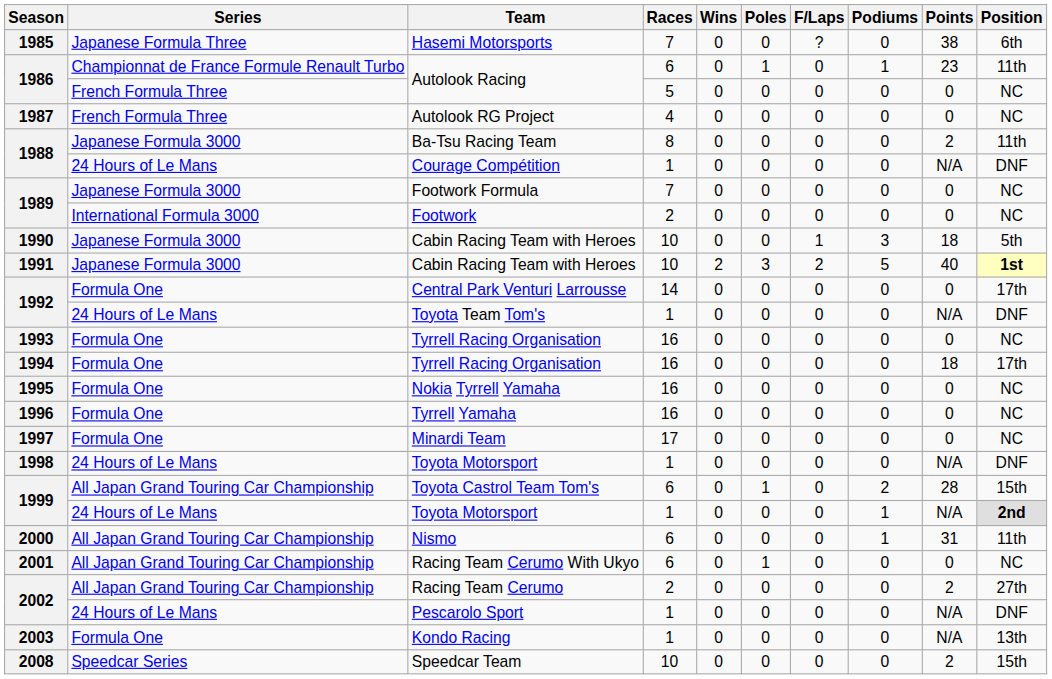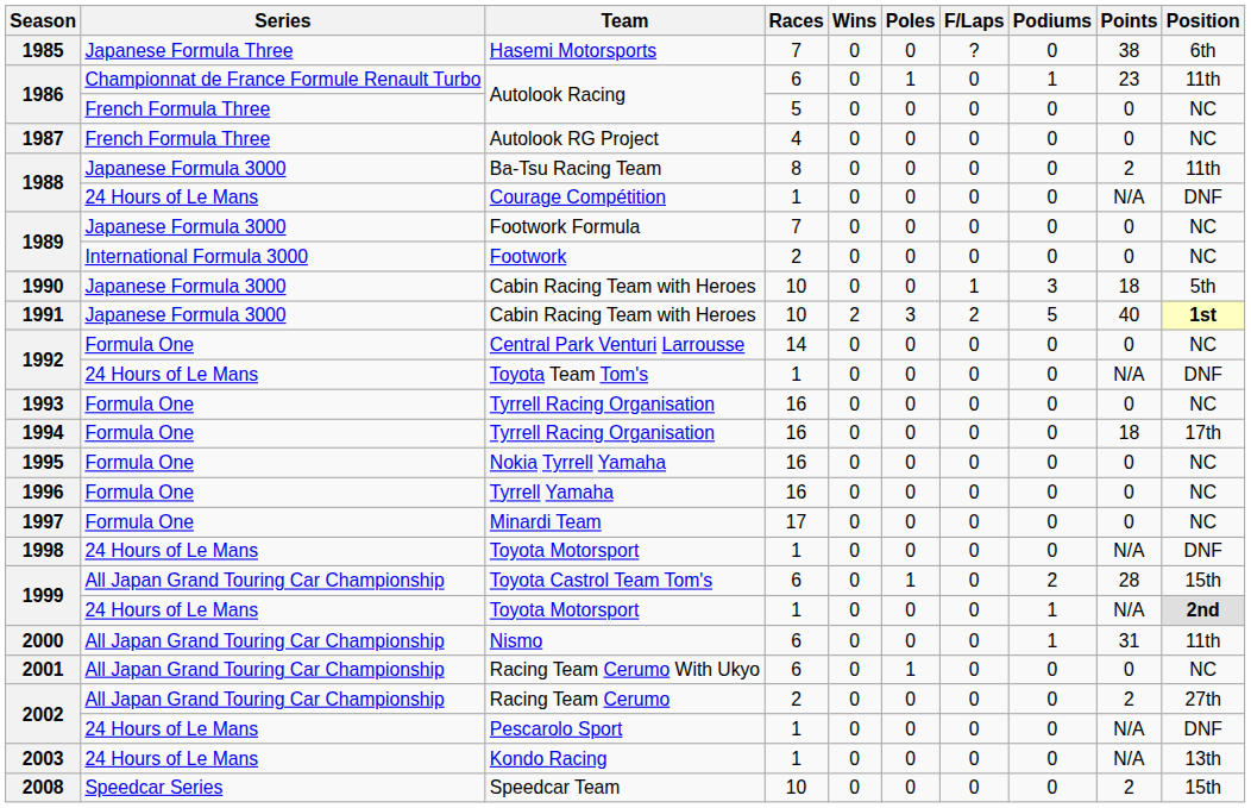 <table class="wikitable" style="font-size: 90%; text-align:center">
 <tr>
 <th>Season</th>
 <th>Series</th>
 <th>Team</th>
 <th>Races</th>
 <th>Wins</th>
 <th>Poles</th>
 <th>F/Laps</th>
 <th>Podiums</th>
 <th>Points</th>
 <th>Position</th>
 </tr>
 <tr>
 <th>1985</th>
 <td align=left><a href='#'>Japanese Formula Three</a></td>
 <td align=left><a href='#'>Hasemi Motorsports</a></td>
 <td>7</td>
 <td>0</td>
 <td>0</td>
 <td>?</td>
 <td>0</td>
 <td>38</td>
 <td>6th</td>
 </tr>
 <tr>
 <th rowspan=2>1986</th>
 <td align=left nowrap><a href='#'>Championnat de France Formule Renault Turbo</a></td>
 <td rowspan="2" style="text-align:left">Autolook Racing</td>
 <td>6</td>
 <td>0</td>
 <td>1</td>
 <td>0</td>
 <td>1</td>
 <td>23</td>
 <td>11th</td>
 </tr>
 <tr>
 <td align=left><a href='#'>French Formula Three</a></td>
 <td>5</td>
 <td>0</td>
 <td>0</td>
 <td>0</td>
 <td>0</td>
 <td>0</td>
 <td>NC</td>
 </tr>
 <tr>
 <th>1987</th>
 <td align=left><a href='#'>French Formula Three</a></td>
 <td align=left>Autolook RG Project</td>
 <td>4</td>
 <td>0</td>
 <td>0</td>
 <td>0</td>
 <td>0</td>
 <td>0</td>
 <td>NC</td>
 </tr>
 <tr>
 <th rowspan=2>1988</th>
 <td align=left><a href='#'>Japanese Formula 3000</a></td>
 <td align=left>Ba-Tsu Racing Team</td>
 <td>8</td>
 <td>0</td>
 <td>0</td>
 <td>0</td>
 <td>0</td>
 <td>2</td>
 <td>11th</td>
 </tr>
 <tr>
 <td align=left><a href='#'>24 Hours of Le Mans</a></td>
 <td align=left><a href='#'>Courage Compétition</a></td>
 <td>1</td>
 <td>0</td>
 <td>0</td>
 <td>0</td>
 <td>0</td>
 <td>N/A</td>
 <td>DNF</td>
 </tr>
 <tr>
 <th rowspan=2>1989</th>
 <td align=left><a href='#'>Japanese Formula 3000</a></td>
 <td align=left>Footwork Formula</td>
 <td>7</td>
 <td>0</td>
 <td>0</td>
 <td>0</td>
 <td>0</td>
 <td>0</td>
 <td>NC</td>
 </tr>
 <tr>
 <td align=left><a href='#'>International Formula 3000</a></td>
 <td align=left><a href='#'>Footwork</a></td>
 <td>2</td>
 <td>0</td>
 <td>0</td>
 <td>0</td>
 <td>0</td>
 <td>0</td>
 <td>NC</td>
 </tr>
 <tr>
 <th>1990</th>
 <td align=left><a href='#'>Japanese Formula 3000</a></td>
 <td align=left>Cabin Racing Team with Heroes</td>
 <td>10</td>
 <td>0</td>
 <td>0</td>
 <td>1</td>
 <td>3</td>
 <td>18</td>
 <td>5th</td>
 </tr>
 <tr>
 <th>1991</th>
 <td align=left><a href='#'>Japanese Formula 3000</a></td>
 <td align=left>Cabin Racing Team with Heroes</td>
 <td>10</td>
 <td>2</td>
 <td>3</td>
 <td>2</td>
 <td>5</td>
 <td>40</td>
 <td style="background:#FFFFBF"><strong>1st</strong></td>
 </tr>
 <tr>
 <th rowspan=2>1992</th>
 <td align=left><a href='#'>Formula One</a></td>
 <td align=left><a href='#'>Central Park Venturi</a> <a href='#'>Larrousse</a></td>
 <td>14</td>
 <td>0</td>
 <td>0</td>
 <td>0</td>
 <td>0</td>
 <td>0</td>
-<td>17th</td>
+<td>NC</td>
 </tr>
 <tr>
 <td align=left><a href='#'>24 Hours of Le Mans</a></td>
 <td align=left><a href='#'>Toyota</a> Team <a href='#'>Tom's</a></td>
 <td>1</td>
 <td>0</td>
 <td>0</td>
 <td>0</td>
 <td>0</td>
 <td>N/A</td>
 <td>DNF</td>
 </tr>
 <tr>
 <th>1993</th>
 <td align=left><a href='#'>Formula One</a></td>
 <td align=left><a href='#'>Tyrrell Racing Organisation</a></td>
 <td>16</td>
 <td>0</td>
 <td>0</td>
 <td>0</td>
 <td>0</td>
 <td>0</td>
 <td>NC</td>
 </tr>
 <tr>
 <th>1994</th>
 <td align=left><a href='#'>Formula One</a></td>
 <td align=left><a href='#'>Tyrrell Racing Organisation</a></td>
 <td>16</td>
 <td>0</td>
 <td>0</td>
 <td>0</td>
 <td>0</td>
 <td>18</td>
 <td>17th</td>
 </tr>
 <tr>
 <th>1995</th>
 <td align=left><a href='#'>Formula One</a></td>
 <td align=left><a href='#'>Nokia</a> <a href='#'>Tyrrell</a> <a href='#'>Yamaha</a></td>
 <td>16</td>
 <td>0</td>
 <td>0</td>
 <td>0</td>
 <td>0</td>
 <td>0</td>
 <td>NC</td>
 </tr>
 <tr>
 <th>1996</th>
 <td align=left><a href='#'>Formula One</a></td>
 <td align=left><a href='#'>Tyrrell</a> <a href='#'>Yamaha</a></td>
 <td>16</td>
 <td>0</td>
 <td>0</td>
 <td>0</td>
 <td>0</td>
 <td>0</td>
 <td>NC</td>
 </tr>
 <tr>
 <th>1997</th>
 <td align=left><a href='#'>Formula One</a></td>
 <td align=left><a href='#'>Minardi Team</a></td>
 <td>17</td>
 <td>0</td>
 <td>0</td>
 <td>0</td>
 <td>0</td>
 <td>0</td>
 <td>NC</td>
 </tr>
 <tr>
 <th>1998</th>
 <td align=left><a href='#'>24 Hours of Le Mans</a></td>
 <td align=left><a href='#'>Toyota Motorsport</a></td>
 <td>1</td>
 <td>0</td>
 <td>0</td>
 <td>0</td>
 <td>0</td>
 <td>N/A</td>
 <td>DNF</td>
 </tr>
 <tr>
 <th rowspan=2>1999</th>
 <td align=left><a href='#'>All Japan Grand Touring Car Championship</a></td>
 <td align=left><a href='#'>Toyota Castrol Team Tom's</a></td>
 <td>6</td>
 <td>0</td>
 <td>1</td>
 <td>0</td>
 <td>2</td>
 <td>28</td>
 <td>15th</td>
 </tr>
 <tr>
 <td align=left><a href='#'>24 Hours of Le Mans</a></td>
 <td align=left><a href='#'>Toyota Motorsport</a></td>
 <td>1</td>
 <td>0</td>
 <td>0</td>
 <td>0</td>
 <td>1</td>
 <td>N/A</td>
 <td style="background:#DFDFDF"><strong>2nd</strong></td>
 </tr>
 <tr>
 <th>2000</th>
 <td align=left><a href='#'>All Japan Grand Touring Car Championship</a></td>
 <td align=left><a href='#'>Nismo</a></td>
 <td>6</td>
 <td>0</td>
 <td>0</td>
 <td>0</td>
 <td>1</td>
 <td>31</td>
 <td>11th</td>
 </tr>
 <tr>
 <th>2001</th>
 <td align=left><a href='#'>All Japan Grand Touring Car Championship</a></td>
 <td align=left nowrap>Racing Team <a href='#'>Cerumo</a> With Ukyo</td>
 <td>6</td>
 <td>0</td>
 <td>1</td>
 <td>0</td>
 <td>0</td>
 <td>0</td>
 <td>NC</td>
 </tr>
 <tr>
 <th rowspan=2>2002</th>
 <td align=left><a href='#'>All Japan Grand Touring Car Championship</a></td>
 <td align=left>Racing Team <a href='#'>Cerumo</a></td>
 <td>2</td>
 <td>0</td>
 <td>0</td>
 <td>0</td>
 <td>0</td>
 <td>2</td>
 <td>27th</td>
 </tr>
 <tr>
 <td align=left><a href='#'>24 Hours of Le Mans</a></td>
 <td align=left><a href='#'>Pescarolo Sport</a></td>
 <td>1</td>
 <td>0</td>
 <td>0</td>
 <td>0</td>
 <td>0</td>
 <td>N/A</td>
 <td>DNF</td>
 </tr>
 <tr>
 <th>2003</th>
-<td align=left><a href='#'>Formula One</a></td>
+<td align=left><a href='#'>24 Hours of Le Mans</a></td>
 <td align=left><a href='#'>Kondo Racing</a></td>
 <td>1</td>
 <td>0</td>
 <td>0</td>
 <td>0</td>
 <td>0</td>
 <td>N/A</td>
 <td>13th</td>
 </tr>
 <tr>
 <th>2008</th>
 <td align=left><a href='#'>Speedcar Series</a></td>
 <td align=left>Speedcar Team</td>
 <td>10</td>
 <td>0</td>
 <td>0</td>
 <td>0</td>
 <td>0</td>
 <td>2</td>
 <td>15th</td>
 </tr>
 </table>
